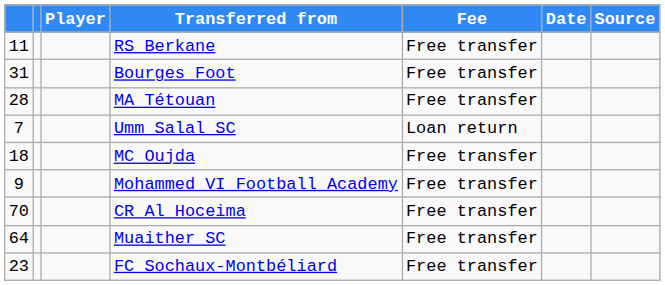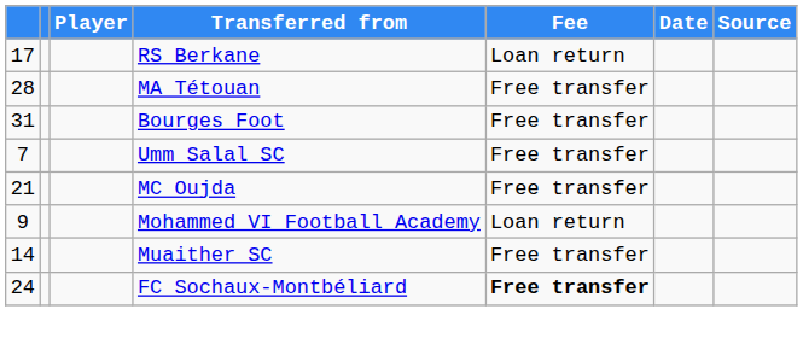 <table class="wikitable plainrowheaders sortable">
 <tr>
 <th style="background:#3088f2; color:#ffffff;"></th>
 <th style="background:#3088f2; color:#ffffff;"></th>
 <th style="background:#3088f2; color:#ffffff;">Player</th>
 <th style="background:#3088f2; color:#ffffff;">Transferred from</th>
 <th style="background:#3088f2; color:#ffffff;">Fee</th>
 <th style="background:#3088f2; color:#ffffff;">Date</th>
 <th style="background:#3088f2; color:#ffffff;">Source</th>
 </tr>
 <tr>
-<td align=center>11</td>
+<td align=center>17</td>
 <td align=center></td>
 <td></td>
 <td><a href='#'>RS Berkane</a></td>
+<td>Loan return</td>
+<td></td>
+<td></td>
+</tr>
+<tr>
+<td align=center>28</td>
+<td align=center></td>
+<td></td>
+<td><a href='#'>MA Tétouan</a></td>
 <td>Free transfer</td>
 <td></td>
 <td></td>
 </tr>
 <tr>
 <td align=center>31</td>
 <td align=center></td>
 <td></td>
 <td> <a href='#'>Bourges Foot</a></td>
 <td>Free transfer</td>
 <td></td>
 <td></td>
 </tr>
 <tr>
-<td align=center>28</td>
+<td align=center>7</td>
 <td align=center></td>
 <td></td>
-<td><a href='#'>MA Tétouan</a></td>
+<td> <a href='#'>Umm Salal SC</a></td>
 <td>Free transfer</td>
 <td></td>
 <td></td>
 </tr>
 <tr>
-<td align=center>7</td>
-<td align=center></td>
-<td></td>
-<td> <a href='#'>Umm Salal SC</a></td>
-<td>Loan return</td>
-<td></td>
-<td></td>
-</tr>
-<tr>
-<td align=center>18</td>
+<td align=center>21</td>
 <td align=center></td>
 <td></td>
 <td><a href='#'>MC Oujda</a></td>
 <td>Free transfer</td>
 <td></td>
 <td></td>
 </tr>
 <tr>
 <td align=center>9</td>
 <td align=center></td>
 <td></td>
 <td><a href='#'>Mohammed VI Football Academy</a></td>
-<td>Free transfer</td>
+<td>Loan return</td>
 <td></td>
 <td></td>
 </tr>
 <tr>
-<td align=center>70</td>
-<td align=center></td>
-<td></td>
-<td><a href='#'>CR Al Hoceima</a></td>
-<td>Free transfer</td>
-<td></td>
-<td></td>
-</tr>
-<tr>
-<td align=center>64</td>
+<td align=center>14</td>
 <td align=center></td>
 <td></td>
 <td> <a href='#'>Muaither SC</a></td>
 <td>Free transfer</td>
 <td></td>
 <td></td>
 </tr>
 <tr>
-<td align=center>23</td>
+<td align=center>24</td>
 <td align=center></td>
 <td></td>
 <td> <a href='#'>FC Sochaux-Montbéliard</a></td>
-<td>Free transfer</td>
+<td><strong>Free transfer</strong></td>
 <td></td>
 <td></td>
 </tr>
 </table>
